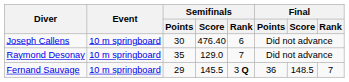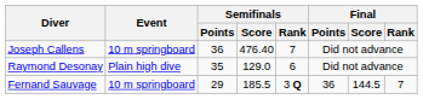 <table class=wikitable style="font-size:90%">
 <tr>
 <th rowspan=2>Diver</th>
 <th rowspan=2>Event</th>
 <th colspan=3>Semifinals</th>
 <th colspan=3>Final</th>
 </tr>
 <tr>
 <th>Points</th>
 <th>Score</th>
 <th>Rank</th>
 <th>Points</th>
 <th>Score</th>
 <th>Rank</th>
 </tr>
 <tr>
 <td><a href='#'>Joseph Callens</a></td>
 <td><a href='#'>10 m springboard</a></td>
-<td align=center>30</td>
+<td align=center>36</td>
 <td align=center>476.40</td>
-<td align=center>6</td>
+<td align=center>7</td>
 <td align=center colspan=3>Did not advance</td>
 </tr>
 <tr>
 <td><a href='#'>Raymond Desonay</a></td>
-<td><a href='#'>10 m springboard</a></td>
+<td><a href='#'>Plain high dive</a></td>
 <td align=center>35</td>
 <td align=center>129.0</td>
-<td align=center>7</td>
+<td align=center>6</td>
 <td align=center colspan=3>Did not advance</td>
 </tr>
 <tr>
 <td><a href='#'>Fernand Sauvage</a></td>
 <td><a href='#'>10 m springboard</a></td>
 <td align=center>29</td>
-<td align=center>145.5</td>
+<td align=center>185.5</td>
 <td align=center>3 <strong>Q</strong></td>
 <td align=center>36</td>
-<td align=center>148.5</td>
+<td align=center>144.5</td>
 <td align=center>7</td>
 </tr>
 </table>
